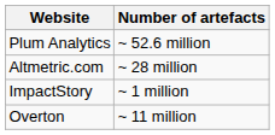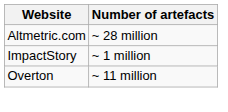 <table class="wikitable">
 <tr>
 <th>Website</th>
 <th>Number of artefacts</th>
-</tr>
-<tr>
-<td>Plum Analytics</td>
-<td>~ 52.6 million</td>
 </tr>
 <tr>
 <td>Altmetric.com</td>
 <td>~ 28 million</td>
 </tr>
 <tr>
 <td>ImpactStory</td>
 <td>~ 1 million</td>
 </tr>
 <tr>
 <td>Overton</td>
 <td>~ 11 million</td>
 </tr>
 </table>
